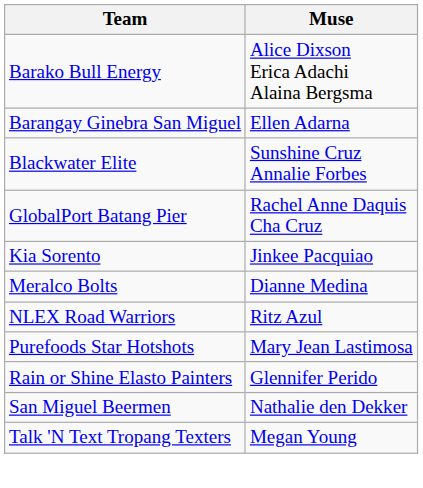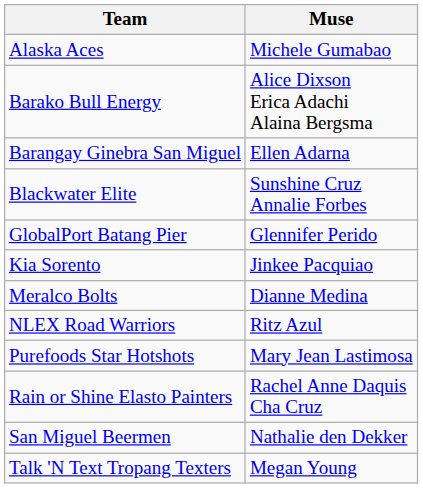 <table class="wikitable sortable sortable">
 <tr>
 <th style= width="50%">Team</th>
 <th style= width="60%">Muse</th>
+</tr>
+<tr>
+<td><a href='#'>Alaska Aces</a></td>
+<td><a href='#'>Michele Gumabao</a></td>
 </tr>
 <tr>
 <td><a href='#'>Barako Bull Energy</a></td>
 <td><a href='#'>Alice Dixson</a> <br> Erica Adachi <br> Alaina Bergsma</td>
 </tr>
 <tr>
 <td><a href='#'>Barangay Ginebra San Miguel</a></td>
 <td><a href='#'>Ellen Adarna</a></td>
 </tr>
 <tr>
 <td><a href='#'>Blackwater Elite</a></td>
 <td><a href='#'>Sunshine Cruz</a> <br> <a href='#'>Annalie Forbes</a></td>
 </tr>
 <tr>
 <td><a href='#'>GlobalPort Batang Pier</a></td>
-<td><a href='#'>Rachel Anne Daquis</a> <br> <a href='#'>Cha Cruz</a></td>
+<td><a href='#'>Glennifer Perido</a></td>
 </tr>
 <tr>
 <td><a href='#'>Kia Sorento</a></td>
 <td><a href='#'>Jinkee Pacquiao</a></td>
 </tr>
 <tr>
 <td><a href='#'>Meralco Bolts</a></td>
 <td><a href='#'>Dianne Medina</a></td>
 </tr>
 <tr>
 <td><a href='#'>NLEX Road Warriors</a></td>
 <td><a href='#'>Ritz Azul</a></td>
 </tr>
 <tr>
 <td><a href='#'>Purefoods Star Hotshots</a></td>
 <td><a href='#'>Mary Jean Lastimosa</a></td>
 </tr>
 <tr>
 <td><a href='#'>Rain or Shine Elasto Painters</a></td>
-<td><a href='#'>Glennifer Perido</a></td>
+<td><a href='#'>Rachel Anne Daquis</a> <br> <a href='#'>Cha Cruz</a></td>
 </tr>
 <tr>
 <td><a href='#'>San Miguel Beermen</a></td>
 <td><a href='#'>Nathalie den Dekker</a></td>
 </tr>
 <tr>
 <td><a href='#'>Talk 'N Text Tropang Texters</a></td>
 <td><a href='#'>Megan Young</a></td>
 </tr>
 </table>
